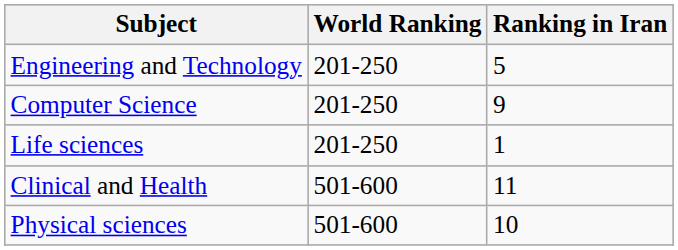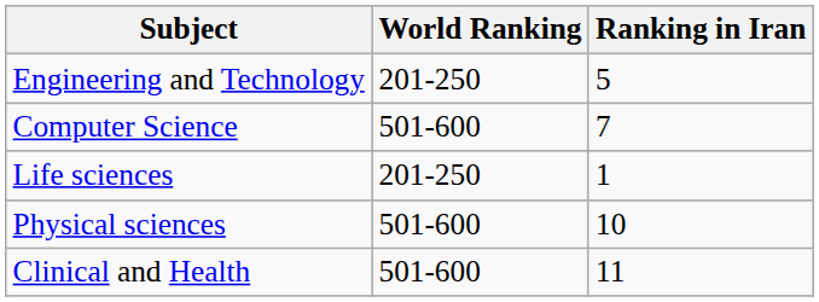 <table class="wikitable">
 <tr>
 <th>Subject</th>
 <th>World Ranking</th>
 <th>Ranking in Iran</th>
 </tr>
 <tr>
 <td><a href='#'>Engineering</a> and <a href='#'>Technology</a></td>
 <td>201-250</td>
 <td>5</td>
 </tr>
 <tr>
 <td><a href='#'>Computer Science</a></td>
-<td>201-250</td>
-<td>9</td>
+<td>501-600</td>
+<td>7</td>
 </tr>
 <tr>
 <td><a href='#'>Life sciences</a></td>
 <td>201-250</td>
 <td>1</td>
 </tr>
 <tr>
+<td><a href='#'>Physical sciences</a></td>
+<td>501-600</td>
+<td>10</td>
+</tr>
+<tr>
 <td><a href='#'>Clinical</a> and <a href='#'>Health</a></td>
 <td>501-600</td>
 <td>11</td>
 </tr>
-<tr>
-<td><a href='#'>Physical sciences</a></td>
-<td>501-600</td>
-<td>10</td>
-</tr>
 </table>
